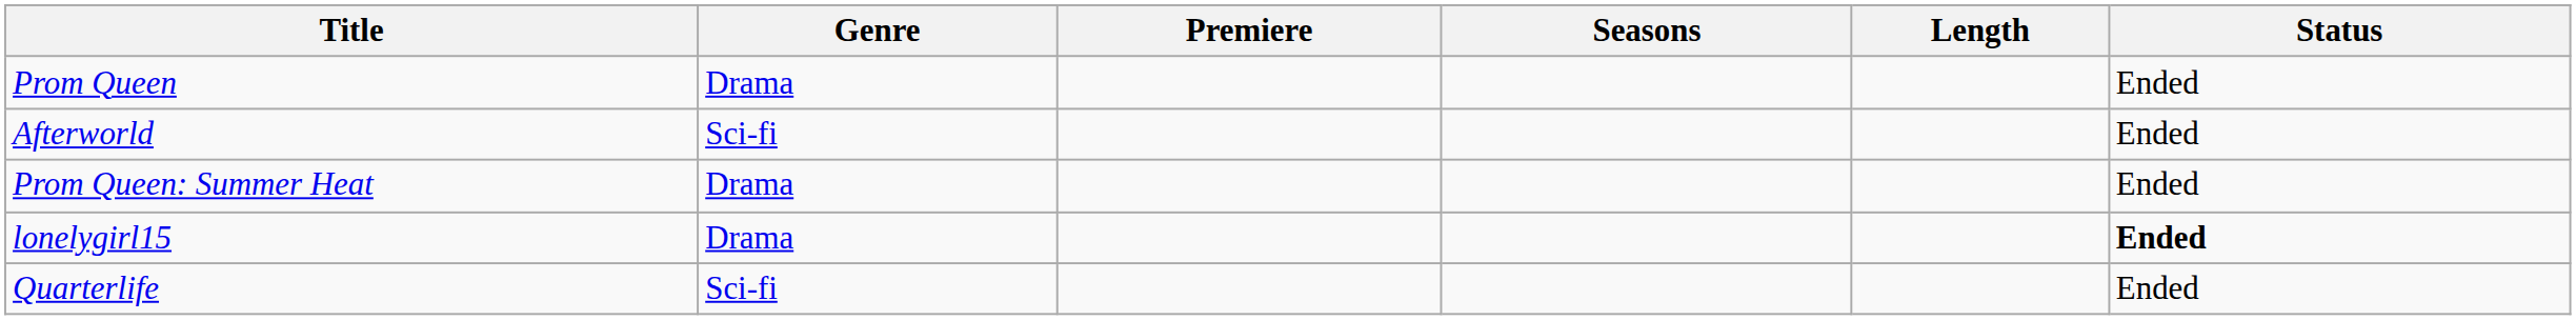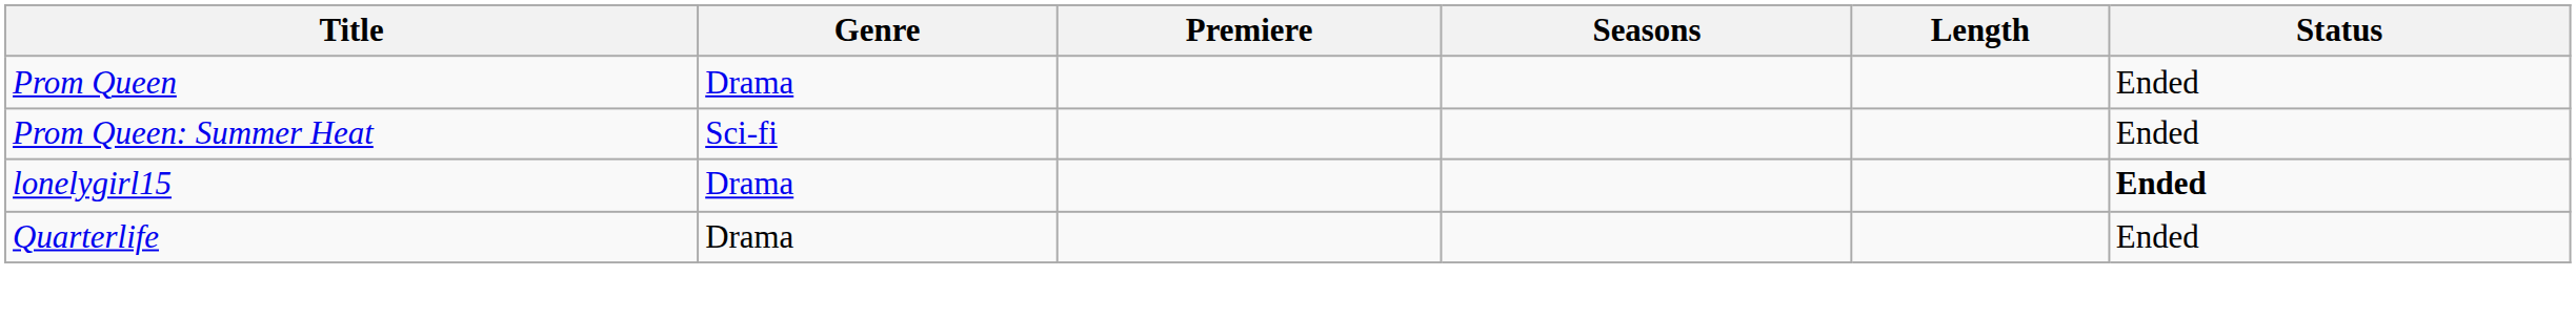 <table class="wikitable sortable" style="width:100%;">
 <tr>
 <th style="width:27%">Title</th>
 <th style="width:14%">Genre</th>
 <th style="width:15%">Premiere</th>
 <th style="width:16%">Seasons</th>
 <th style="width:10%">Length</th>
 <th style="width:18%">Status</th>
 </tr>
 <tr>
 <td><em><a href='#'>Prom Queen</a></em></td>
 <td><a href='#'>Drama</a></td>
 <td></td>
 <td></td>
 <td></td>
 <td>Ended</td>
 </tr>
 <tr>
-<td><a href='#'><em>Afterworld</em></a></td>
+<td><em><a href='#'>Prom Queen: Summer Heat</a></em></td>
 <td><a href='#'>Sci-fi</a></td>
-<td></td>
-<td></td>
-<td></td>
-<td>Ended</td>
-</tr>
-<tr>
-<td><em><a href='#'>Prom Queen: Summer Heat</a></em></td>
-<td><a href='#'>Drama</a></td>
 <td></td>
 <td></td>
 <td></td>
 <td>Ended</td>
 </tr>
 <tr>
 <td><em><a href='#'>lonelygirl15</a></em></td>
 <td><a href='#'>Drama</a></td>
 <td></td>
 <td></td>
 <td></td>
 <td><strong>Ended</strong></td>
 </tr>
 <tr>
 <td><em><a href='#'>Quarterlife</a></em></td>
-<td><a href='#'>Sci-fi</a></td>
+<td>Drama</td>
 <td></td>
 <td></td>
 <td></td>
 <td>Ended</td>
 </tr>
 </table>
